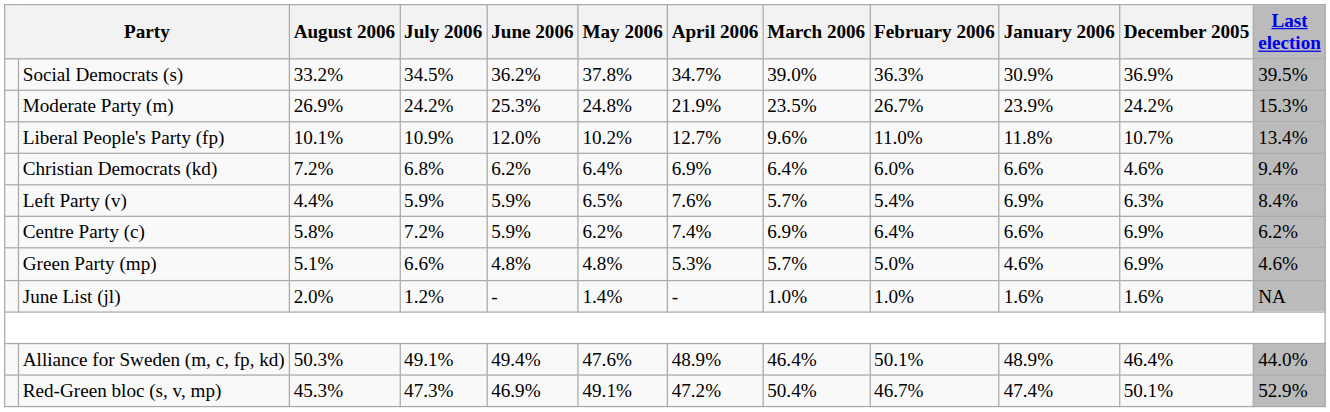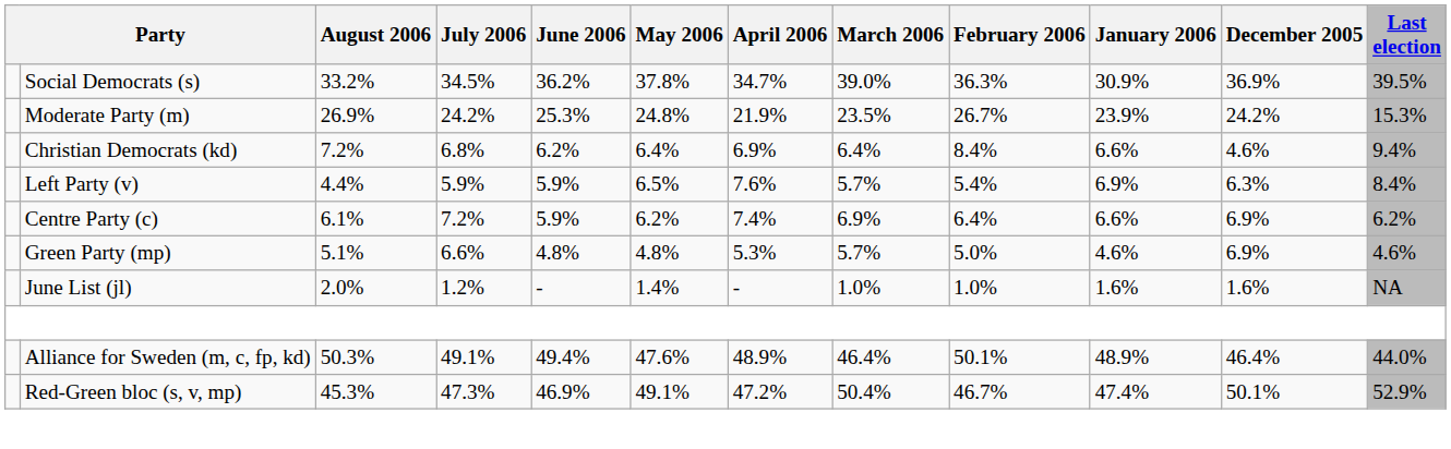 <table class="wikitable" style="font-size: 95%">
 <tr>
 <th colspan=2>Party</th>
 <th>August 2006</th>
 <th>July 2006</th>
 <th>June 2006</th>
 <th>May 2006</th>
 <th>April 2006</th>
 <th>March 2006</th>
 <th>February 2006</th>
 <th>January 2006</th>
 <th>December 2005</th>
 <td style="background:#bbb; text-align:center;"><strong><a href='#'>Last<br>election</a></strong></td>
 </tr>
 <tr>
 <td bgcolor=> </td>
 <td>Social Democrats (s)</td>
 <td>33.2%</td>
 <td>34.5%</td>
 <td>36.2%</td>
 <td>37.8%</td>
 <td>34.7%</td>
 <td>39.0%</td>
 <td>36.3%</td>
 <td>30.9%</td>
 <td>36.9%</td>
 <td style="background:#bbb;">39.5%</td>
 </tr>
 <tr>
 <td bgcolor=> </td>
 <td>Moderate Party (m)</td>
 <td>26.9%</td>
 <td>24.2%</td>
 <td>25.3%</td>
 <td>24.8%</td>
 <td>21.9%</td>
 <td>23.5%</td>
 <td>26.7%</td>
 <td>23.9%</td>
 <td>24.2%</td>
 <td style="background:#bbb;">15.3%</td>
 </tr>
 <tr>
 <td bgcolor=> </td>
-<td>Liberal People's Party (fp)</td>
-<td>10.1%</td>
-<td>10.9%</td>
-<td>12.0%</td>
-<td>10.2%</td>
-<td>12.7%</td>
-<td>9.6%</td>
-<td>11.0%</td>
-<td>11.8%</td>
-<td>10.7%</td>
-<td style="background:#bbb;">13.4%</td>
-</tr>
-<tr>
-<td bgcolor=> </td>
 <td>Christian Democrats (kd)</td>
 <td>7.2%</td>
 <td>6.8%</td>
 <td>6.2%</td>
 <td>6.4%</td>
 <td>6.9%</td>
 <td>6.4%</td>
-<td>6.0%</td>
+<td>8.4%</td>
 <td>6.6%</td>
 <td>4.6%</td>
 <td style="background:#bbb;">9.4%</td>
 </tr>
 <tr>
 <td bgcolor=> </td>
 <td>Left Party (v)</td>
 <td>4.4%</td>
 <td>5.9%</td>
 <td>5.9%</td>
 <td>6.5%</td>
 <td>7.6%</td>
 <td>5.7%</td>
 <td>5.4%</td>
 <td>6.9%</td>
 <td>6.3%</td>
 <td style="background:#bbb;">8.4%</td>
 </tr>
 <tr>
 <td bgcolor=> </td>
 <td>Centre Party (c)</td>
-<td>5.8%</td>
+<td>6.1%</td>
 <td>7.2%</td>
 <td>5.9%</td>
 <td>6.2%</td>
 <td>7.4%</td>
 <td>6.9%</td>
 <td>6.4%</td>
 <td>6.6%</td>
 <td>6.9%</td>
 <td style="background:#bbb;">6.2%</td>
 </tr>
 <tr>
 <td bgcolor=> </td>
 <td>Green Party (mp)</td>
 <td>5.1%</td>
 <td>6.6%</td>
 <td>4.8%</td>
 <td>4.8%</td>
 <td>5.3%</td>
 <td>5.7%</td>
 <td>5.0%</td>
 <td>4.6%</td>
 <td>6.9%</td>
 <td style="background:#bbb;">4.6%</td>
 </tr>
 <tr>
 <td bgcolor=> </td>
 <td>June List (jl)</td>
 <td>2.0%</td>
 <td>1.2%</td>
 <td>-</td>
 <td>1.4%</td>
 <td>-</td>
 <td>1.0%</td>
 <td>1.0%</td>
 <td>1.6%</td>
 <td>1.6%</td>
 <td style="background:#bbb;">NA</td>
 </tr>
 <tr style="background:white;">
 <td colspan=12> </td>
 </tr>
 <tr>
 <td bgcolor=> </td>
 <td>Alliance for Sweden (m, c, fp, kd)</td>
 <td>50.3%</td>
 <td>49.1%</td>
 <td>49.4%</td>
 <td>47.6%</td>
 <td>48.9%</td>
 <td>46.4%</td>
 <td>50.1%</td>
 <td>48.9%</td>
 <td>46.4%</td>
 <td style="background:#bbb;">44.0%</td>
 </tr>
 <tr>
 <td bgcolor=> </td>
 <td>Red-Green bloc (s, v, mp)</td>
 <td>45.3%</td>
 <td>47.3%</td>
 <td>46.9%</td>
 <td>49.1%</td>
 <td>47.2%</td>
 <td>50.4%</td>
 <td>46.7%</td>
 <td>47.4%</td>
 <td>50.1%</td>
 <td style="background:#bbb;">52.9%</td>
 </tr>
 </table>
